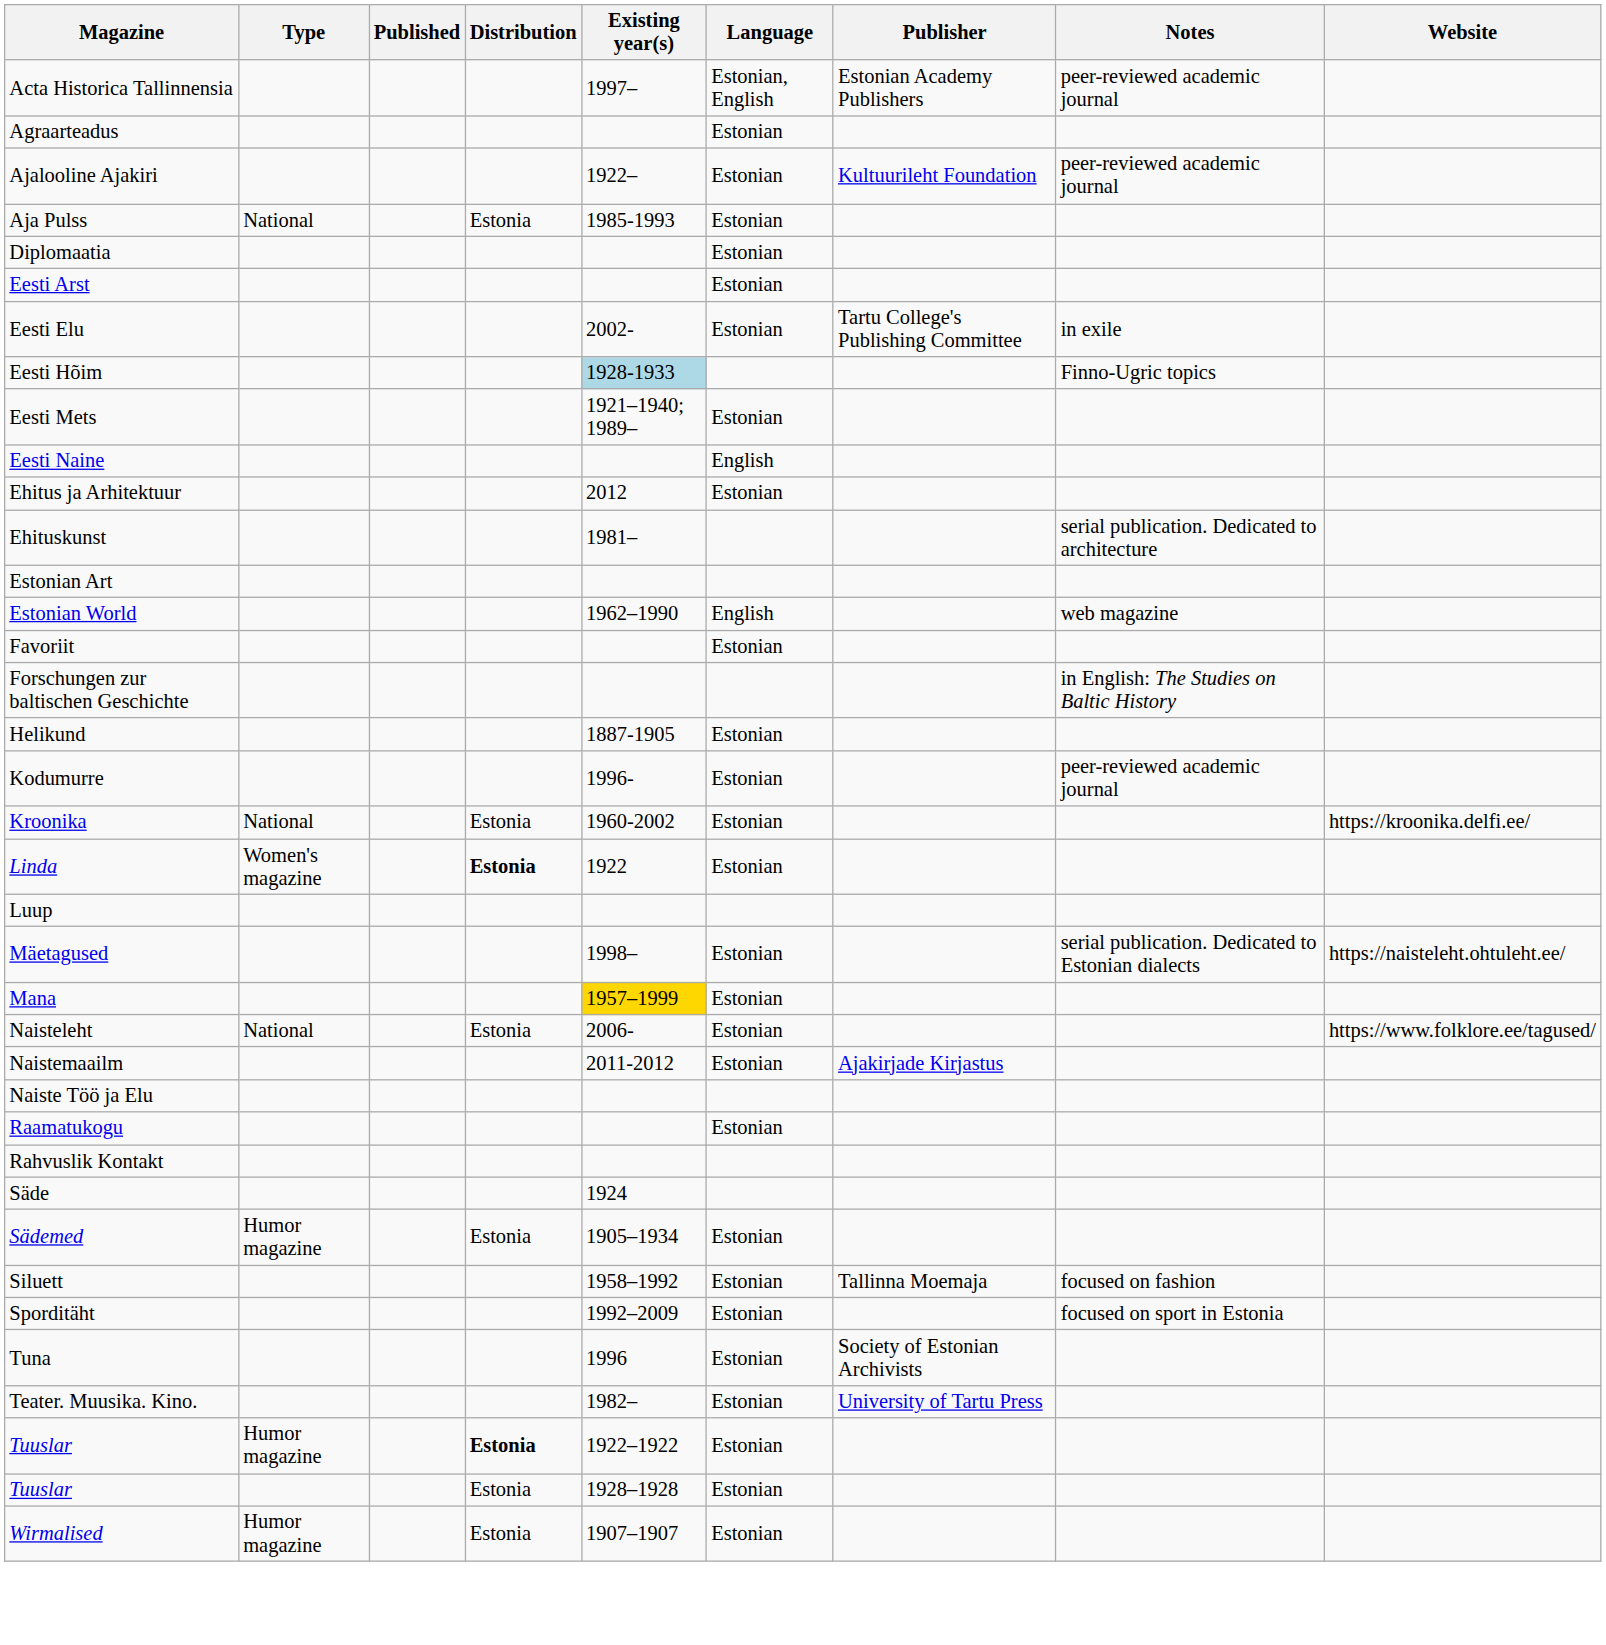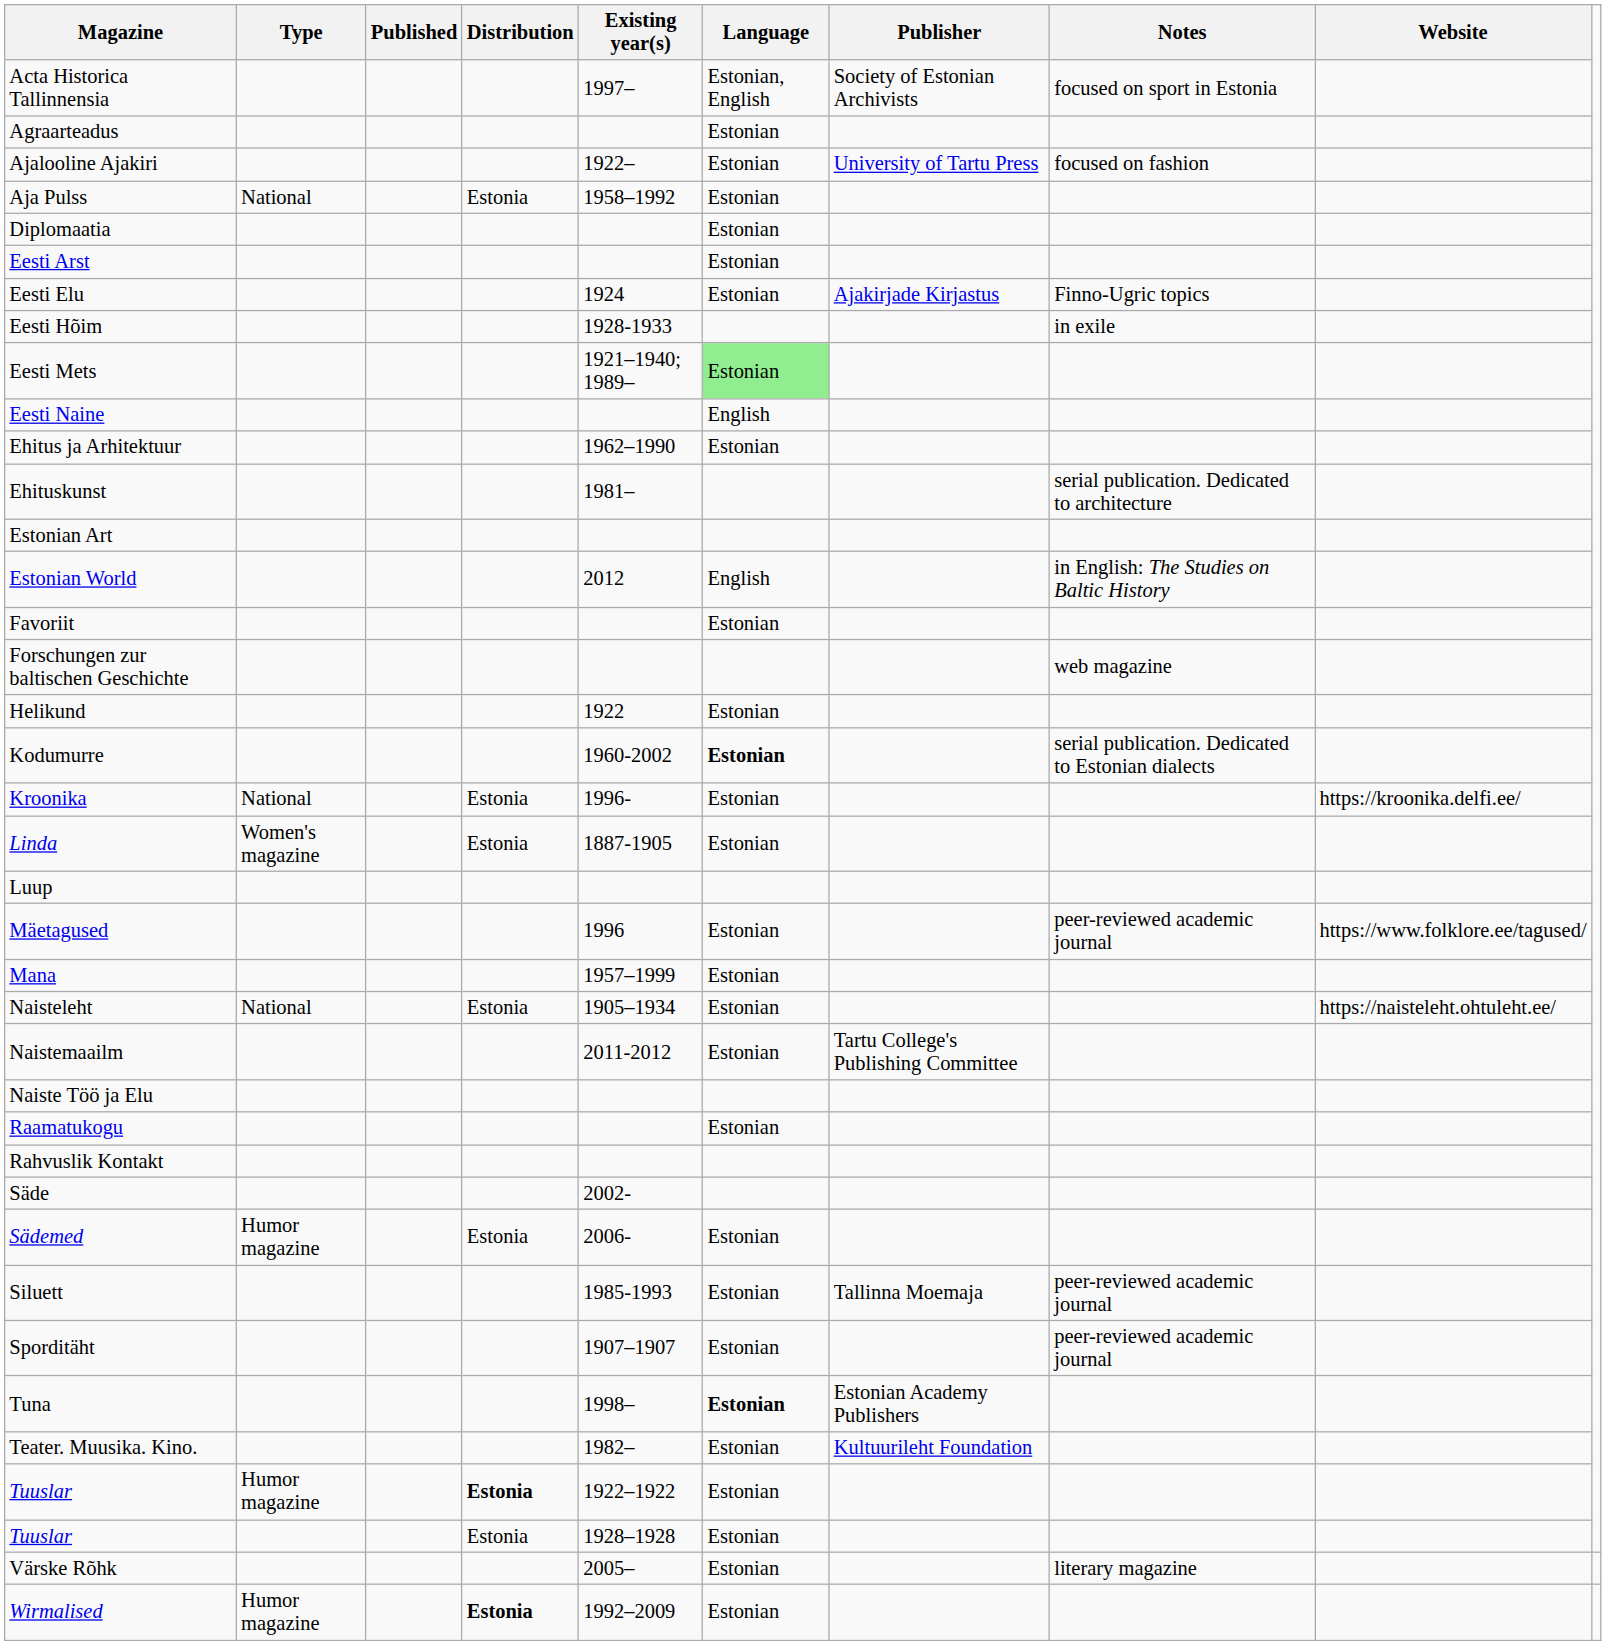 <table class="wikitable sortable" style="text-align:left;">
 <tr --->
 <th>Magazine</th>
 <th>Type</th>
 <th>Published</th>
 <th>Distribution</th>
 <th>Existing year(s)<br></th>
 <th>Language</th>
 <th>Publisher</th>
 <th>Notes</th>
 <th>Website</th>
 </tr>
 <tr>
 <td>Acta Historica Tallinnensia</td>
 <td></td>
 <td></td>
 <td></td>
 <td>1997–</td>
 <td>Estonian, English</td>
-<td>Estonian Academy Publishers</td>
-<td>peer-reviewed academic journal</td>
+<td>Society of Estonian Archivists</td>
+<td>focused on sport in Estonia</td>
 <td></td>
 </tr>
 <tr>
 <td>Agraarteadus</td>
 <td></td>
 <td></td>
 <td></td>
 <td></td>
 <td>Estonian</td>
 <td></td>
 <td></td>
 <td></td>
 </tr>
 <tr>
 <td>Ajalooline Ajakiri</td>
 <td></td>
 <td></td>
 <td></td>
 <td>1922–</td>
 <td>Estonian</td>
-<td><a href='#'>Kultuurileht Foundation</a></td>
-<td>peer-reviewed academic journal</td>
+<td><a href='#'>University of Tartu Press</a></td>
+<td>focused on fashion</td>
 <td></td>
 </tr>
 <tr>
 <td>Aja Pulss</td>
 <td>National</td>
 <td></td>
 <td>Estonia</td>
-<td>1985-1993</td>
+<td>1958–1992</td>
 <td>Estonian</td>
 <td></td>
 <td></td>
 <td></td>
 </tr>
 <tr>
 <td>Diplomaatia</td>
 <td></td>
 <td></td>
 <td></td>
 <td></td>
 <td>Estonian</td>
 <td></td>
 <td></td>
 <td></td>
 </tr>
 <tr>
 <td><a href='#'>Eesti Arst</a></td>
 <td></td>
 <td></td>
 <td></td>
 <td></td>
 <td>Estonian</td>
 <td></td>
 <td></td>
 <td></td>
 </tr>
 <tr>
 <td>Eesti Elu</td>
 <td></td>
 <td></td>
 <td></td>
-<td>2002-</td>
+<td>1924</td>
 <td>Estonian</td>
-<td>Tartu College's Publishing Committee</td>
-<td>in exile</td>
+<td><a href='#'>Ajakirjade Kirjastus</a></td>
+<td>Finno-Ugric topics</td>
 <td></td>
 </tr>
 <tr>
 <td>Eesti Hõim</td>
 <td></td>
 <td></td>
 <td></td>
-<td style="background: lightblue;">1928-1933</td>
+<td>1928-1933</td>
 <td></td>
 <td></td>
-<td>Finno-Ugric topics</td>
+<td>in exile</td>
 <td></td>
 </tr>
 <tr>
 <td>Eesti Mets</td>
 <td></td>
 <td></td>
 <td></td>
 <td>1921–1940; 1989–</td>
-<td>Estonian</td>
+<td style="background: lightgreen;">Estonian</td>
 <td></td>
 <td></td>
 <td></td>
 </tr>
 <tr>
 <td><a href='#'>Eesti Naine</a></td>
 <td></td>
 <td></td>
 <td></td>
 <td></td>
 <td>English</td>
 <td></td>
 <td></td>
 <td></td>
 </tr>
 <tr>
 <td>Ehitus ja Arhitektuur</td>
 <td></td>
 <td></td>
 <td></td>
-<td>2012</td>
+<td>1962–1990</td>
 <td>Estonian</td>
 <td></td>
 <td></td>
 <td></td>
 </tr>
 <tr>
 <td>Ehituskunst</td>
 <td></td>
 <td></td>
 <td></td>
 <td>1981–</td>
 <td></td>
 <td></td>
 <td>serial publication. Dedicated to architecture</td>
 <td></td>
 </tr>
 <tr>
 <td>Estonian Art</td>
 <td></td>
 <td></td>
 <td></td>
 <td></td>
 <td></td>
 <td></td>
 <td></td>
 <td></td>
 </tr>
 <tr>
 <td><a href='#'>Estonian World</a></td>
 <td></td>
 <td></td>
 <td></td>
-<td>1962–1990</td>
+<td>2012</td>
 <td>English</td>
 <td></td>
-<td>web magazine</td>
+<td>in English: <em>The Studies on Baltic History</em></td>
 <td></td>
 </tr>
 <tr>
 <td>Favoriit</td>
 <td></td>
 <td></td>
 <td></td>
 <td></td>
 <td>Estonian</td>
 <td></td>
 <td></td>
 <td></td>
 </tr>
 <tr>
 <td>Forschungen zur baltischen Geschichte</td>
 <td></td>
 <td></td>
 <td></td>
 <td></td>
 <td></td>
 <td></td>
-<td>in English: <em>The Studies on Baltic History</em></td>
+<td>web magazine</td>
 <td></td>
 </tr>
 <tr>
 <td>Helikund</td>
 <td></td>
 <td></td>
 <td></td>
-<td>1887-1905</td>
+<td>1922</td>
 <td>Estonian</td>
 <td></td>
 <td></td>
 <td></td>
 </tr>
 <tr>
 <td>Kodumurre</td>
 <td></td>
 <td></td>
 <td></td>
-<td>1996-</td>
-<td>Estonian</td>
+<td>1960-2002</td>
+<td><strong>Estonian</strong></td>
 <td></td>
-<td>peer-reviewed academic journal</td>
+<td>serial publication. Dedicated to Estonian dialects</td>
 <td></td>
 </tr>
 <tr>
 <td><a href='#'>Kroonika</a></td>
 <td>National</td>
 <td></td>
 <td>Estonia</td>
-<td>1960-2002</td>
+<td>1996-</td>
 <td>Estonian</td>
 <td></td>
 <td></td>
 <td>https://kroonika.delfi.ee/</td>
 </tr>
 <tr>
 <td><em><a href='#'>Linda</a></em></td>
 <td>Women's magazine</td>
 <td></td>
-<td><strong>Estonia</strong></td>
-<td>1922</td>
+<td>Estonia</td>
+<td>1887-1905</td>
 <td>Estonian</td>
 <td></td>
 <td></td>
 <td></td>
 </tr>
 <tr>
 <td>Luup</td>
 <td></td>
 <td></td>
 <td></td>
 <td></td>
 <td></td>
 <td></td>
 <td></td>
 <td></td>
 </tr>
 <tr>
 <td><a href='#'>Mäetagused</a></td>
 <td></td>
 <td></td>
 <td></td>
-<td>1998–</td>
+<td>1996</td>
 <td>Estonian</td>
 <td></td>
-<td>serial publication. Dedicated to Estonian dialects</td>
-<td>https://naisteleht.ohtuleht.ee/</td>
+<td>peer-reviewed academic journal</td>
+<td>https://www.folklore.ee/tagused/</td>
 </tr>
 <tr>
 <td><a href='#'>Mana</a></td>
 <td></td>
 <td></td>
 <td></td>
-<td style="background: gold;">1957–1999</td>
+<td>1957–1999</td>
 <td>Estonian</td>
 <td></td>
 <td></td>
 <td></td>
 </tr>
 <tr>
 <td>Naisteleht</td>
 <td>National</td>
 <td></td>
 <td>Estonia</td>
-<td>2006-</td>
+<td>1905–1934</td>
 <td>Estonian</td>
 <td></td>
 <td></td>
-<td>https://www.folklore.ee/tagused/</td>
+<td>https://naisteleht.ohtuleht.ee/</td>
 </tr>
 <tr>
 <td>Naistemaailm</td>
 <td></td>
 <td></td>
 <td></td>
 <td>2011-2012</td>
 <td>Estonian</td>
-<td><a href='#'>Ajakirjade Kirjastus</a></td>
+<td>Tartu College's Publishing Committee</td>
 <td></td>
 <td></td>
 </tr>
 <tr>
 <td>Naiste Töö ja Elu</td>
 <td></td>
 <td></td>
 <td></td>
 <td></td>
 <td></td>
 <td></td>
 <td></td>
 <td></td>
 </tr>
 <tr>
 <td><a href='#'>Raamatukogu</a></td>
 <td></td>
 <td></td>
 <td></td>
 <td></td>
 <td>Estonian</td>
 <td></td>
 <td></td>
 <td></td>
 </tr>
 <tr>
 <td>Rahvuslik Kontakt</td>
 <td></td>
 <td></td>
 <td></td>
 <td></td>
 <td></td>
 <td></td>
 <td></td>
 <td></td>
 </tr>
 <tr>
 <td>Säde</td>
 <td></td>
 <td></td>
 <td></td>
-<td>1924</td>
+<td>2002-</td>
 <td></td>
 <td></td>
 <td></td>
 <td></td>
 </tr>
 <tr>
 <td><em><a href='#'>Sädemed</a></em></td>
 <td>Humor magazine</td>
 <td></td>
 <td>Estonia</td>
-<td>1905–1934</td>
+<td>2006-</td>
 <td>Estonian</td>
 <td></td>
 <td></td>
 <td></td>
 </tr>
 <tr>
 <td>Siluett</td>
 <td></td>
 <td></td>
 <td></td>
-<td>1958–1992</td>
+<td>1985-1993</td>
 <td>Estonian</td>
 <td>Tallinna Moemaja</td>
-<td>focused on fashion</td>
+<td>peer-reviewed academic journal</td>
 <td></td>
 </tr>
 <tr>
 <td>Sporditäht</td>
 <td></td>
 <td></td>
 <td></td>
-<td>1992–2009</td>
+<td>1907–1907</td>
 <td>Estonian</td>
 <td></td>
-<td>focused on sport in Estonia</td>
+<td>peer-reviewed academic journal</td>
 <td></td>
 </tr>
 <tr>
 <td>Tuna</td>
 <td></td>
 <td></td>
 <td></td>
-<td>1996</td>
-<td>Estonian</td>
-<td>Society of Estonian Archivists</td>
+<td>1998–</td>
+<td><strong>Estonian</strong></td>
+<td>Estonian Academy Publishers</td>
 <td></td>
 <td></td>
 </tr>
 <tr>
 <td>Teater. Muusika. Kino.</td>
 <td></td>
 <td></td>
 <td></td>
 <td>1982–</td>
 <td>Estonian</td>
-<td><a href='#'>University of Tartu Press</a></td>
+<td><a href='#'>Kultuurileht Foundation</a></td>
 <td></td>
 <td></td>
 </tr>
 <tr>
 <td><em><a href='#'>Tuuslar</a></em></td>
 <td>Humor magazine</td>
 <td></td>
 <td><strong>Estonia</strong></td>
 <td>1922–1922</td>
 <td>Estonian</td>
 <td></td>
 <td></td>
 <td></td>
 </tr>
 <tr>
 <td><em><a href='#'>Tuuslar</a></em></td>
 <td></td>
 <td></td>
 <td>Estonia</td>
 <td>1928–1928</td>
 <td>Estonian</td>
 <td></td>
 <td></td>
 <td></td>
 </tr>
 <tr>
+<td>Värske Rõhk</td>
+<td></td>
+<td></td>
+<td></td>
+<td>2005–</td>
+<td>Estonian</td>
+<td></td>
+<td>literary magazine</td>
+<td></td>
+<td></td>
+</tr>
+<tr>
 <td><em><a href='#'>Wirmalised</a></em></td>
 <td>Humor magazine</td>
 <td></td>
-<td>Estonia</td>
-<td>1907–1907</td>
+<td><strong>Estonia</strong></td>
+<td>1992–2009</td>
 <td>Estonian</td>
 <td></td>
 <td></td>
 <td></td>
 </tr>
 </table>
